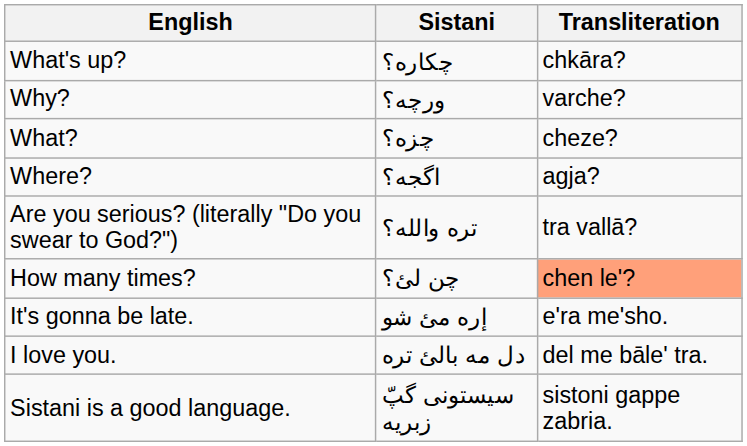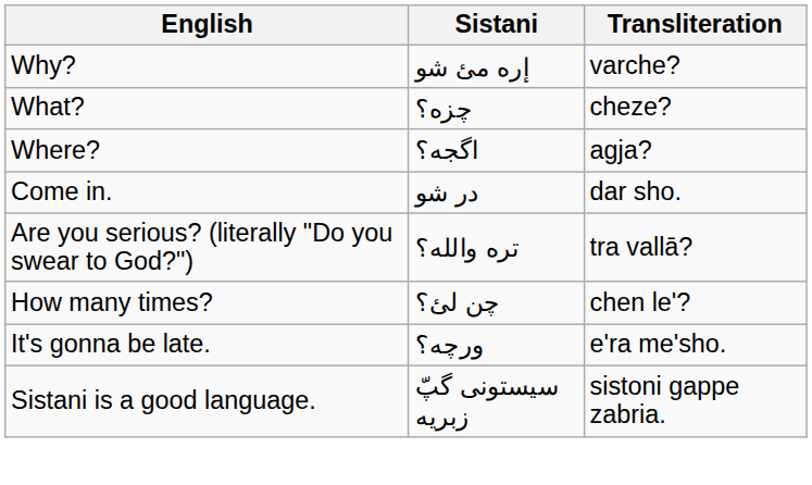 <table class="wikitable" style="width: 40%">
 <tr>
 <th>English</th>
 <th>Sistani</th>
 <th>Transliteration</th>
 </tr>
 <tr>
-<td>What's up?</td>
-<td>چکاره؟</td>
-<td>chkāra?</td>
-</tr>
-<tr>
 <td>Why?</td>
-<td>ورچه؟</td>
+<td>إره مئ شو</td>
 <td>varche?</td>
 </tr>
 <tr>
 <td>What?</td>
 <td>چزه؟</td>
 <td>cheze?</td>
 </tr>
 <tr>
 <td>Where?</td>
 <td>اگجه؟</td>
 <td>agja?</td>
 </tr>
 <tr>
+<td>Come in.</td>
+<td>در شو</td>
+<td>dar sho.</td>
+</tr>
+<tr>
 <td>Are you serious? (literally "Do you swear to God?")</td>
 <td>تره والله؟</td>
 <td>tra vallā?</td>
 </tr>
 <tr>
 <td>How many times?</td>
 <td>چن لئ؟</td>
-<td style="background: lightsalmon;">chen le'?</td>
+<td>chen le'?</td>
 </tr>
 <tr>
 <td>It's gonna be late.</td>
-<td>إره مئ شو</td>
+<td>ورچه؟</td>
 <td>e'ra me'sho.</td>
-</tr>
-<tr>
-<td>I love you.</td>
-<td>دل مه بالئ تره</td>
-<td>del me bāle' tra.</td>
 </tr>
 <tr>
 <td>Sistani is a good language.</td>
 <td>سیستونی گپّ زبریه</td>
 <td>sistoni gappe zabria.</td>
 </tr>
 </table>
